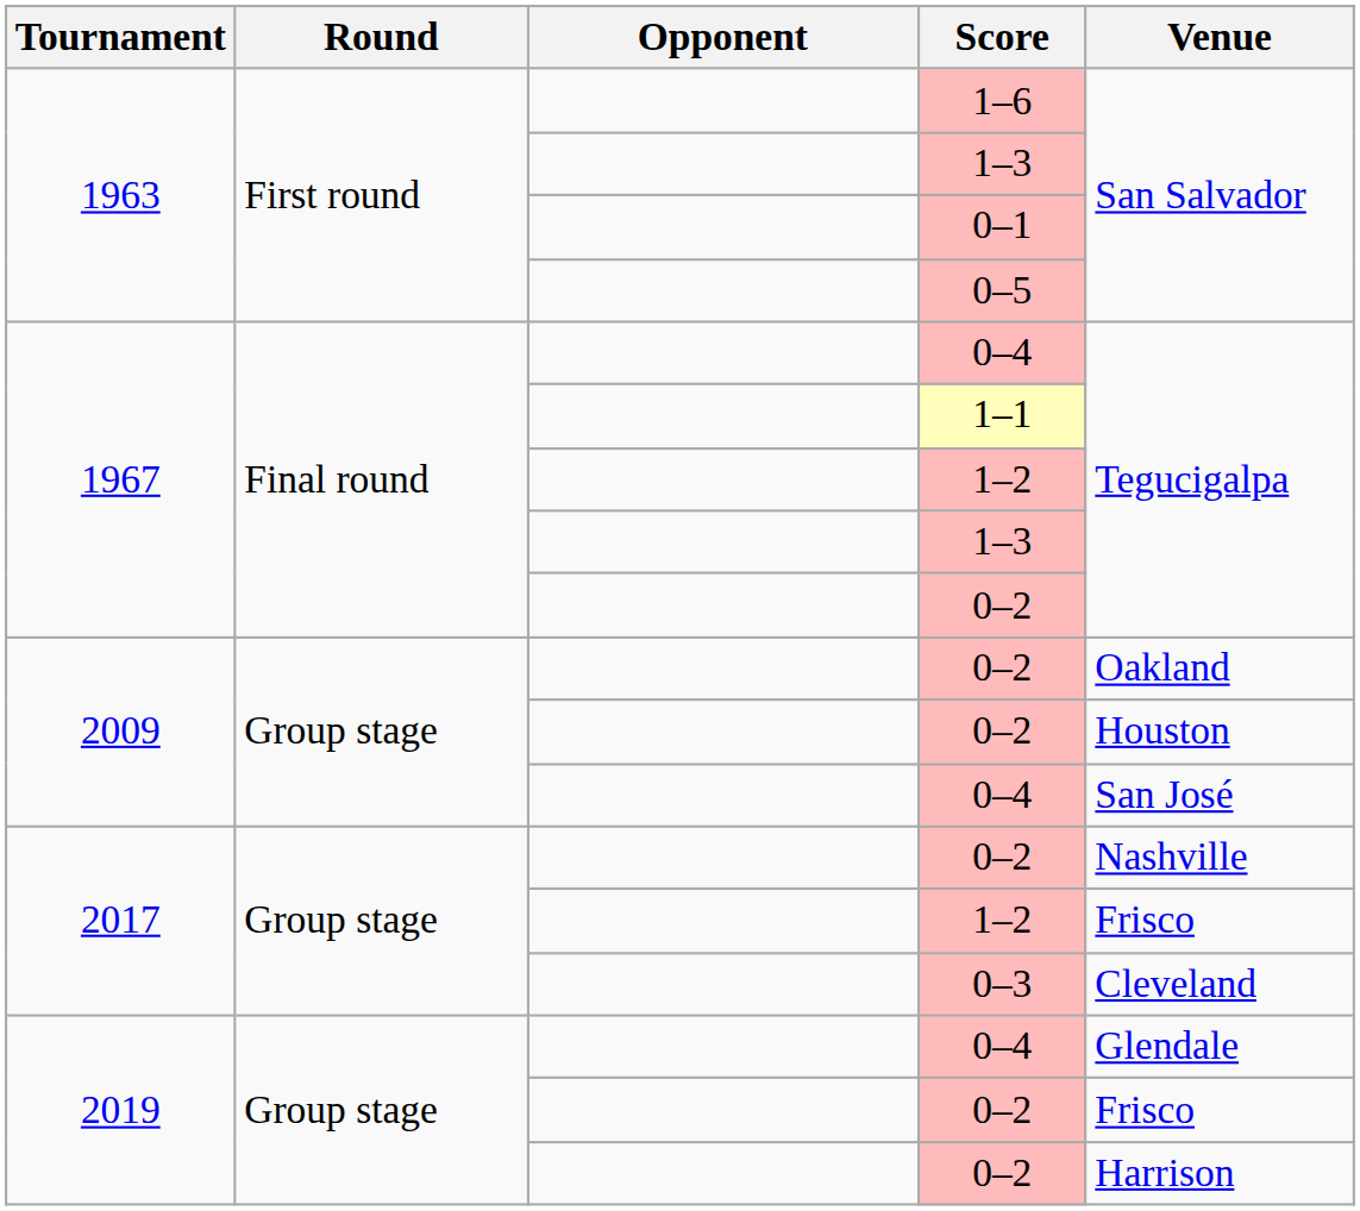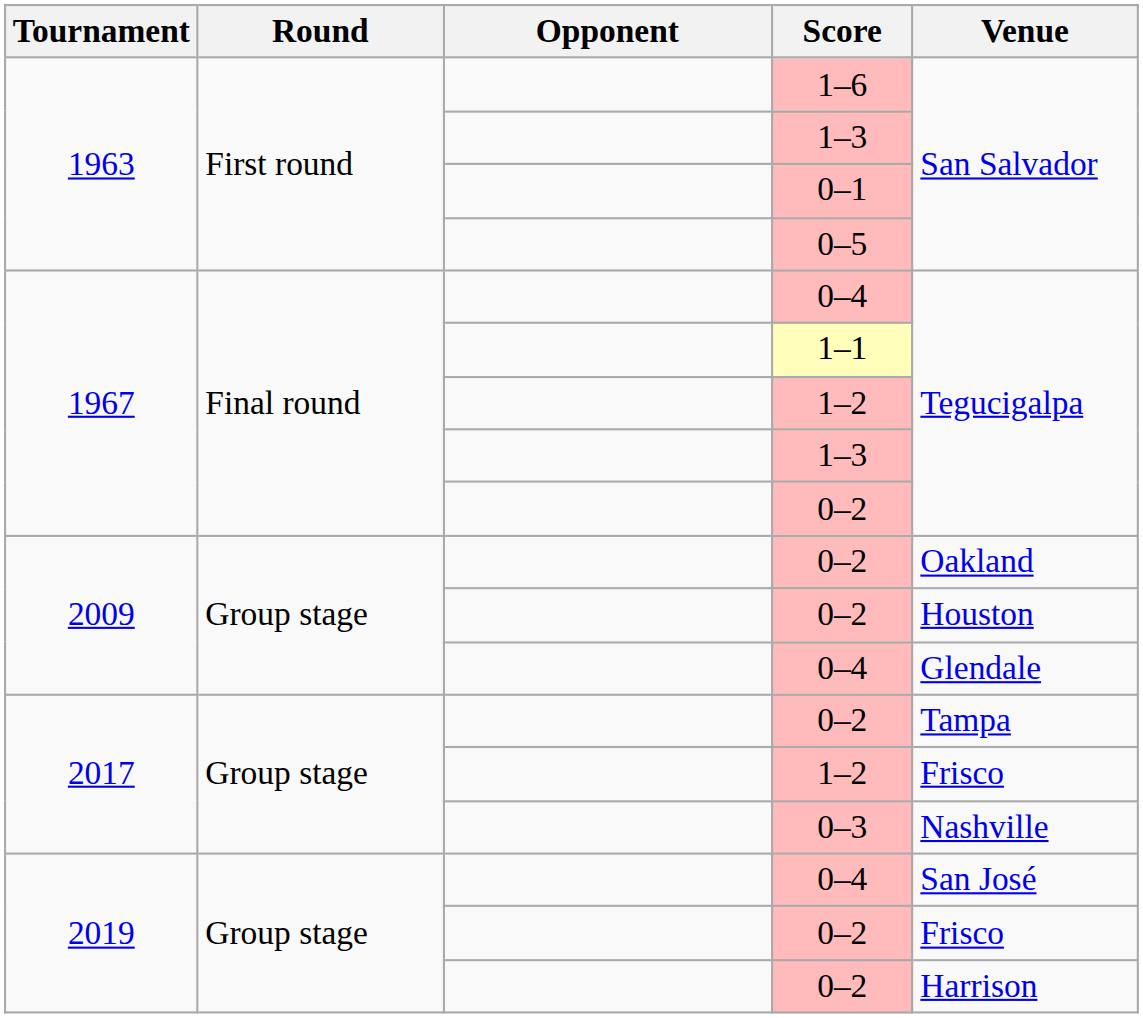 <table class="wikitable sortable" style="text-align:left;">
 <tr>
 <th>Tournament</th>
 <th width=110>Round</th>
 <th width=150>Opponent</th>
 <th width=60>Score</th>
 <th width=100>Venue</th>
 </tr>
 <tr>
 <td rowspan="4" align=center> <a href='#'>1963</a></td>
 <td rowspan="4">First round</td>
 <td></td>
 <td align=center bgcolor="#ffbbbb">1–6</td>
 <td rowspan=4><a href='#'>San Salvador</a></td>
 </tr>
 <tr>
 <td></td>
 <td align=center bgcolor="#ffbbbb">1–3</td>
 </tr>
 <tr>
 <td></td>
 <td align=center bgcolor="#ffbbbb">0–1</td>
 </tr>
 <tr>
 <td></td>
 <td align=center bgcolor="#ffbbbb">0–5</td>
 </tr>
 <tr>
 <td rowspan="5" align=center> <a href='#'>1967</a></td>
 <td rowspan="5">Final round</td>
 <td></td>
 <td align=center bgcolor="#ffbbbb">0–4</td>
 <td rowspan=5><a href='#'>Tegucigalpa</a></td>
 </tr>
 <tr>
 <td></td>
 <td align=center bgcolor="#ffffbb">1–1</td>
 </tr>
 <tr>
 <td></td>
 <td align=center bgcolor="#ffbbbb">1–2</td>
 </tr>
 <tr>
 <td></td>
 <td align=center bgcolor="#ffbbbb">1–3</td>
 </tr>
 <tr>
 <td></td>
 <td align=center bgcolor="#ffbbbb">0–2</td>
 </tr>
 <tr>
 <td rowspan="3" align=center> <a href='#'>2009</a></td>
 <td rowspan="3">Group stage</td>
 <td></td>
 <td align=center bgcolor="#ffbbbb">0–2</td>
 <td><a href='#'>Oakland</a></td>
 </tr>
 <tr>
 <td></td>
 <td align=center bgcolor="#ffbbbb">0–2</td>
 <td><a href='#'>Houston</a></td>
 </tr>
 <tr>
 <td></td>
 <td align=center bgcolor="#ffbbbb">0–4</td>
-<td><a href='#'>San José</a></td>
+<td><a href='#'>Glendale</a></td>
 </tr>
 <tr>
 <td rowspan="3" align=center> <a href='#'>2017</a></td>
 <td rowspan="3">Group stage</td>
 <td></td>
 <td align=center bgcolor="#ffbbbb">0–2</td>
-<td><a href='#'>Nashville</a></td>
+<td><a href='#'>Tampa</a></td>
 </tr>
 <tr>
 <td></td>
 <td align=center bgcolor="#ffbbbb">1–2</td>
 <td><a href='#'>Frisco</a></td>
 </tr>
 <tr>
 <td></td>
 <td align=center bgcolor="#ffbbbb">0–3</td>
-<td><a href='#'>Cleveland</a></td>
+<td><a href='#'>Nashville</a></td>
 </tr>
 <tr>
 <td rowspan="3" align=center>   <a href='#'>2019</a></td>
 <td rowspan="3">Group stage</td>
 <td></td>
 <td align=center bgcolor="#ffbbbb">0–4</td>
-<td><a href='#'>Glendale</a></td>
+<td><a href='#'>San José</a></td>
 </tr>
 <tr>
 <td></td>
 <td align=center bgcolor="#ffbbbb">0–2</td>
 <td><a href='#'>Frisco</a></td>
 </tr>
 <tr>
 <td></td>
 <td align=center bgcolor="#ffbbbb">0–2</td>
 <td><a href='#'>Harrison</a></td>
 </tr>
 </table>
